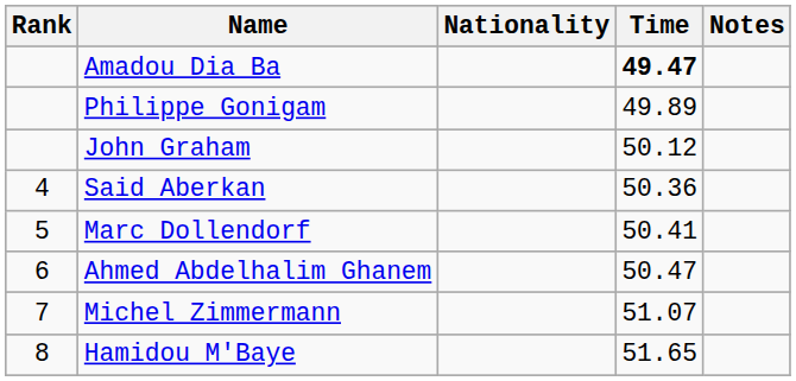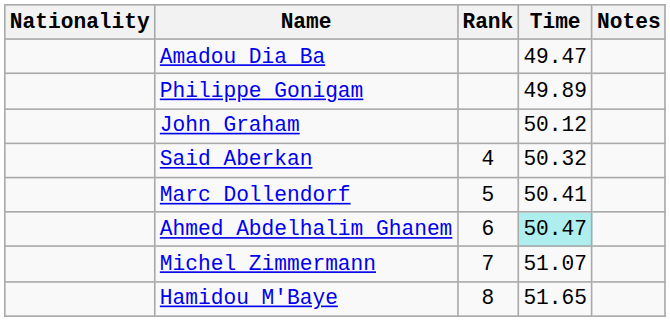 <table class="wikitable sortable" style="text-align:center">
 <tr>
+<th>Nationality</th>
+<th>Name</th>
 <th>Rank</th>
-<th>Name</th>
-<th>Nationality</th>
 <th>Time</th>
 <th>Notes</th>
 </tr>
 <tr>
+<td align=left></td>
+<td align=left><a href='#'>Amadou Dia Ba</a></td>
 <td></td>
-<td align=left><a href='#'>Amadou Dia Ba</a></td>
-<td align=left></td>
-<td><strong>49.47</strong></td>
+<td>49.47</td>
 <td></td>
 </tr>
 <tr>
+<td align=left></td>
+<td align=left><a href='#'>Philippe Gonigam</a></td>
 <td></td>
-<td align=left><a href='#'>Philippe Gonigam</a></td>
-<td align=left></td>
 <td>49.89</td>
 <td></td>
 </tr>
 <tr>
+<td align=left></td>
+<td align=left><a href='#'>John Graham</a></td>
 <td></td>
-<td align=left><a href='#'>John Graham</a></td>
-<td align=left></td>
 <td>50.12</td>
 <td></td>
 </tr>
 <tr>
+<td align=left></td>
+<td align=left><a href='#'>Said Aberkan</a></td>
 <td>4</td>
-<td align=left><a href='#'>Said Aberkan</a></td>
-<td align=left></td>
-<td>50.36</td>
+<td>50.32</td>
 <td></td>
 </tr>
 <tr>
+<td align=left></td>
+<td align=left><a href='#'>Marc Dollendorf</a></td>
 <td>5</td>
-<td align=left><a href='#'>Marc Dollendorf</a></td>
-<td align=left></td>
 <td>50.41</td>
 <td></td>
 </tr>
 <tr>
+<td align=left></td>
+<td align=left><a href='#'>Ahmed Abdelhalim Ghanem</a></td>
 <td>6</td>
-<td align=left><a href='#'>Ahmed Abdelhalim Ghanem</a></td>
-<td align=left></td>
-<td>50.47</td>
+<td style="background: paleturquoise;">50.47</td>
 <td></td>
 </tr>
 <tr>
+<td align=left></td>
+<td align=left><a href='#'>Michel Zimmermann</a></td>
 <td>7</td>
-<td align=left><a href='#'>Michel Zimmermann</a></td>
-<td align=left></td>
 <td>51.07</td>
 <td></td>
 </tr>
 <tr>
+<td align=left></td>
+<td align=left><a href='#'>Hamidou M'Baye</a></td>
 <td>8</td>
-<td align=left><a href='#'>Hamidou M'Baye</a></td>
-<td align=left></td>
 <td>51.65</td>
 <td></td>
 </tr>
 </table>
